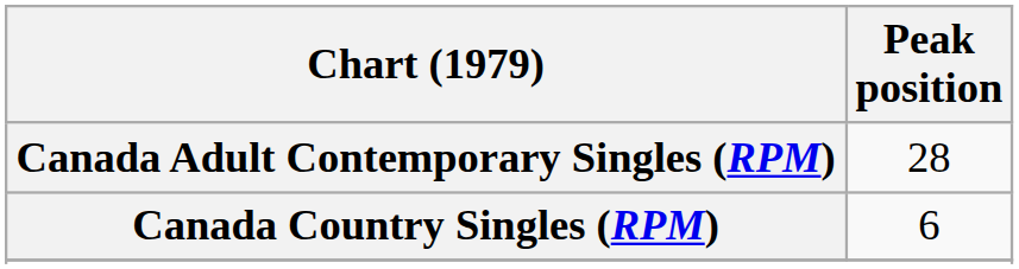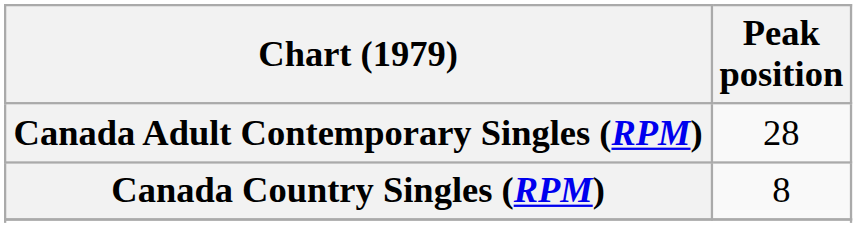 <table class="wikitable sortable plainrowheaders" style="text-align:center">
 <tr>
 <th scope="col">Chart (1979)</th>
 <th scope="col">Peak<br> position</th>
 </tr>
 <tr>
 <th scope="row">Canada Adult Contemporary Singles (<em><a href='#'>RPM</a></em>)</th>
 <td align="center">28</td>
 </tr>
 <tr>
 <th scope="row">Canada Country Singles (<em><a href='#'>RPM</a></em>)</th>
-<td align="center">6</td>
+<td align="center">8</td>
 </tr>
 <tr>
 </tr>
 <tr>
 </tr>
 </table>
